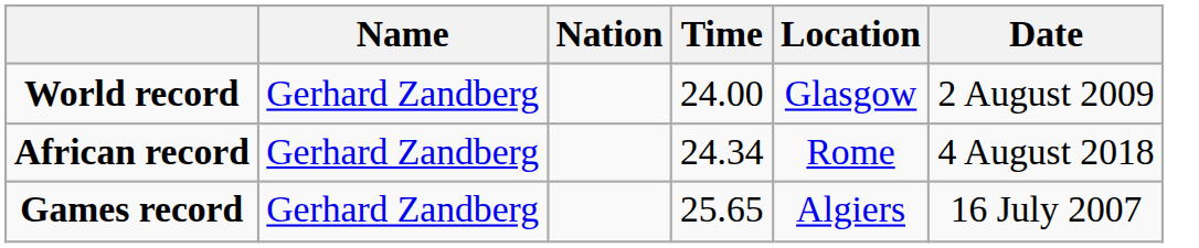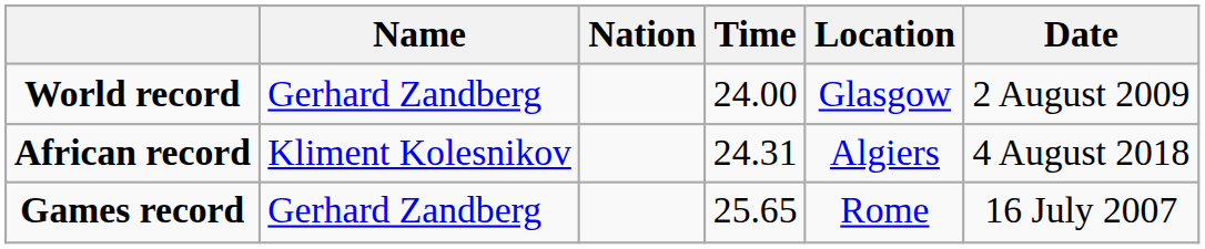 <table class=wikitable style=text-align:center>
 <tr>
 <th></th>
 <th>Name</th>
 <th>Nation</th>
 <th>Time</th>
 <th>Location</th>
 <th>Date</th>
 </tr>
 <tr>
 <td><strong>World record</strong></td>
 <td align=left><a href='#'>Gerhard Zandberg</a></td>
 <td align=left></td>
 <td align=left>24.00</td>
 <td><a href='#'>Glasgow</a></td>
 <td>2 August 2009</td>
 </tr>
 <tr>
 <td><strong>African record</strong></td>
-<td align=left><a href='#'>Gerhard Zandberg</a></td>
+<td align=left><a href='#'>Kliment Kolesnikov</a></td>
 <td align=left></td>
-<td align=left>24.34</td>
-<td><a href='#'>Rome</a></td>
+<td align=left>24.31</td>
+<td><a href='#'>Algiers</a></td>
 <td>4 August 2018</td>
 </tr>
 <tr>
 <td><strong>Games record</strong></td>
 <td align=left><a href='#'>Gerhard Zandberg</a></td>
 <td align=left></td>
 <td align=left>25.65</td>
-<td><a href='#'>Algiers</a></td>
+<td><a href='#'>Rome</a></td>
 <td>16 July 2007</td>
 </tr>
 </table>
